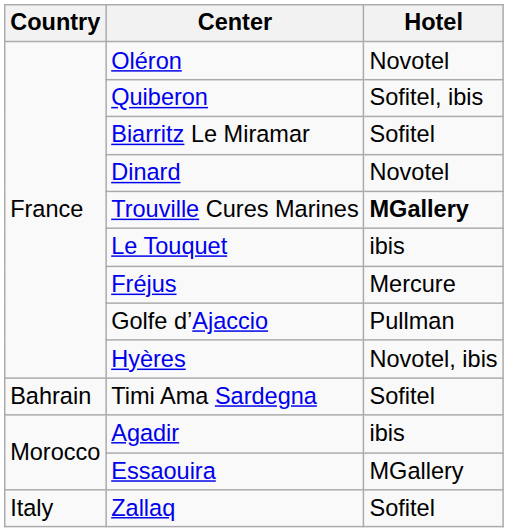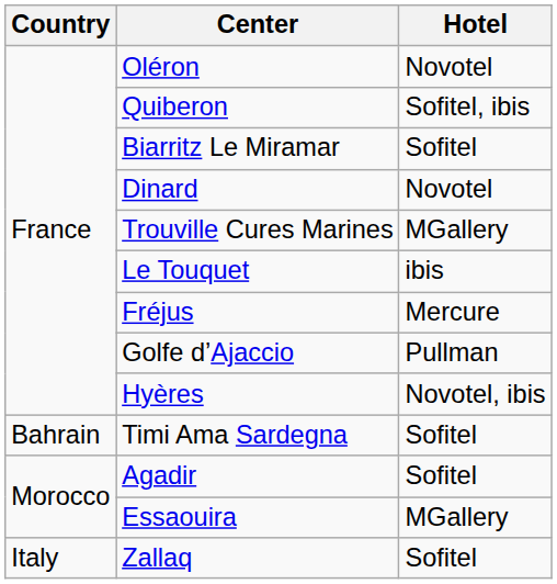 <table class="wikitable">
 <tr>
 <th>Country</th>
 <th>Center</th>
 <th>Hotel</th>
 </tr>
 <tr>
 <td rowspan="9">France</td>
 <td><a href='#'>Oléron</a></td>
 <td>Novotel</td>
 </tr>
 <tr>
 <td><a href='#'>Quiberon</a></td>
 <td>Sofitel, ibis</td>
 </tr>
 <tr>
 <td><a href='#'>Biarritz</a> Le Miramar</td>
 <td>Sofitel</td>
 </tr>
 <tr>
 <td><a href='#'>Dinard</a></td>
 <td>Novotel</td>
 </tr>
 <tr>
 <td><a href='#'>Trouville</a> Cures Marines</td>
-<td><strong>MGallery</strong></td>
+<td>MGallery</td>
 </tr>
 <tr>
 <td><a href='#'>Le Touquet</a></td>
 <td>ibis</td>
 </tr>
 <tr>
 <td><a href='#'>Fréjus</a></td>
 <td>Mercure</td>
 </tr>
 <tr>
 <td>Golfe d’<a href='#'>Ajaccio</a></td>
 <td>Pullman</td>
 </tr>
 <tr>
 <td><a href='#'>Hyères</a></td>
 <td>Novotel, ibis</td>
 </tr>
 <tr>
 <td>Bahrain</td>
 <td>Timi Ama <a href='#'>Sardegna</a></td>
 <td>Sofitel</td>
 </tr>
 <tr>
 <td rowspan="2">Morocco</td>
 <td><a href='#'>Agadir</a></td>
-<td>ibis</td>
+<td>Sofitel</td>
 </tr>
 <tr>
 <td><a href='#'>Essaouira</a></td>
 <td>MGallery</td>
 </tr>
 <tr>
 <td>Italy</td>
 <td><a href='#'>Zallaq</a></td>
 <td>Sofitel</td>
 </tr>
 </table>
